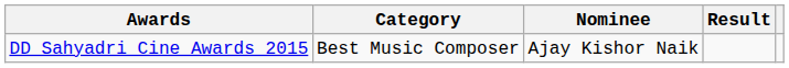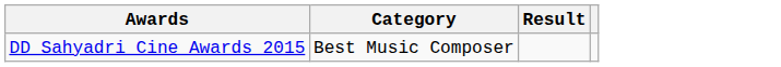 <table class="wikitable plainrowheaders sortable">
 <tr>
 <th scope="col">Awards</th>
 <th scope="col">Category</th>
-<th scope="col">Nominee</th>
 <th scope="col">Result</th>
 <th scope="col" class="unsortable"></th>
 </tr>
 <tr>
 <td><a href='#'>DD Sahyadri Cine Awards 2015</a></td>
 <td>Best Music Composer</td>
-<td>Ajay Kishor Naik</td>
 <td></td>
 <td style="text-align:center;"></td>
 </tr>
 </table>
